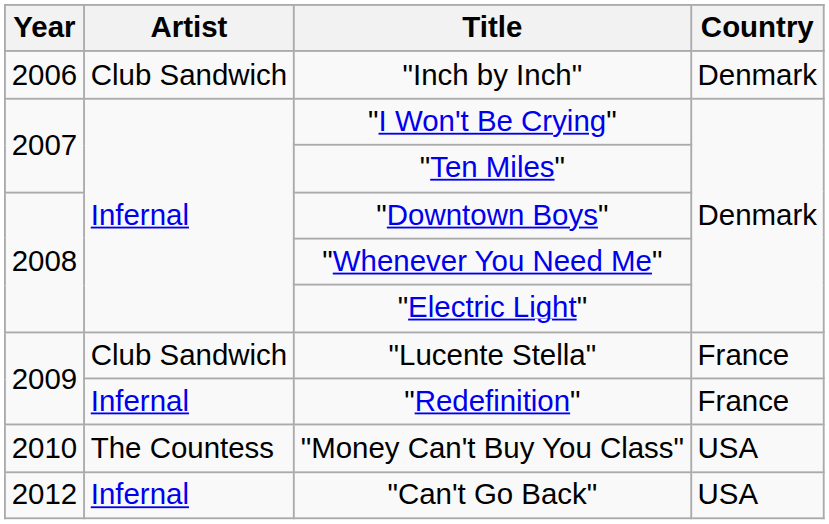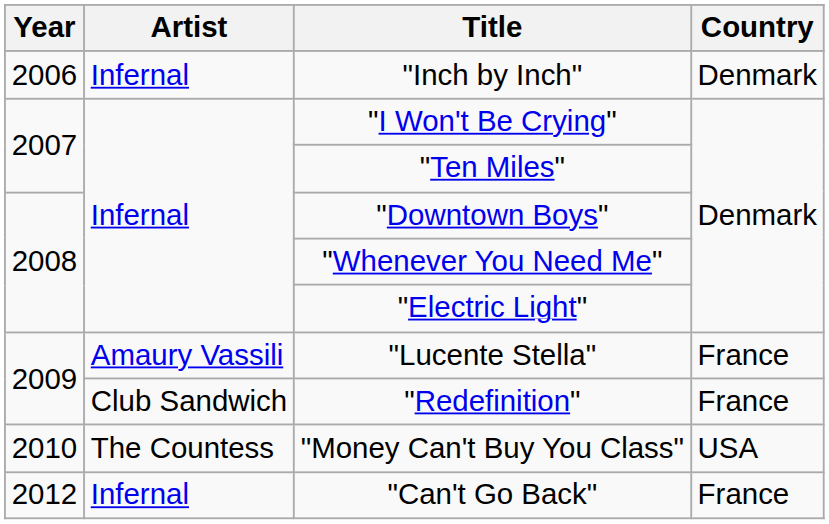 <table class="wikitable">
 <tr>
 <th>Year</th>
 <th>Artist</th>
 <th>Title</th>
 <th>Country</th>
 </tr>
 <tr>
 <td>2006</td>
-<td>Club Sandwich</td>
+<td><a href='#'>Infernal</a></td>
 <td style="text-align:center;">"Inch by Inch"</td>
 <td>Denmark</td>
 </tr>
 <tr>
 <td rowspan="2">2007</td>
 <td rowspan="5"><a href='#'>Infernal</a></td>
 <td style="text-align:center;">"<a href='#'>I Won't Be Crying</a>"</td>
 <td rowspan="5">Denmark</td>
 </tr>
 <tr>
 <td style="text-align:center;">"<a href='#'>Ten Miles</a>"</td>
 </tr>
 <tr>
 <td rowspan="3">2008</td>
 <td style="text-align:center;">"<a href='#'>Downtown Boys</a>"</td>
 </tr>
 <tr>
 <td style="text-align:center;">"<a href='#'>Whenever You Need Me</a>"</td>
 </tr>
 <tr>
 <td style="text-align:center;">"<a href='#'>Electric Light</a>"</td>
 </tr>
 <tr>
 <td rowspan="2">2009</td>
-<td>Club Sandwich</td>
+<td><a href='#'>Amaury Vassili</a></td>
 <td style="text-align:center;">"Lucente Stella"</td>
 <td>France</td>
 </tr>
 <tr>
-<td><a href='#'>Infernal</a></td>
+<td>Club Sandwich</td>
 <td style="text-align:center;">"<a href='#'>Redefinition</a>"</td>
 <td>France</td>
 </tr>
 <tr>
 <td>2010</td>
 <td>The Countess</td>
 <td style="text-align:center;">"Money Can't Buy You Class"</td>
 <td>USA</td>
 </tr>
 <tr>
 <td>2012</td>
 <td><a href='#'>Infernal</a></td>
 <td style="text-align:center;">"Can't Go Back"</td>
-<td>USA</td>
+<td>France</td>
 </tr>
 </table>
